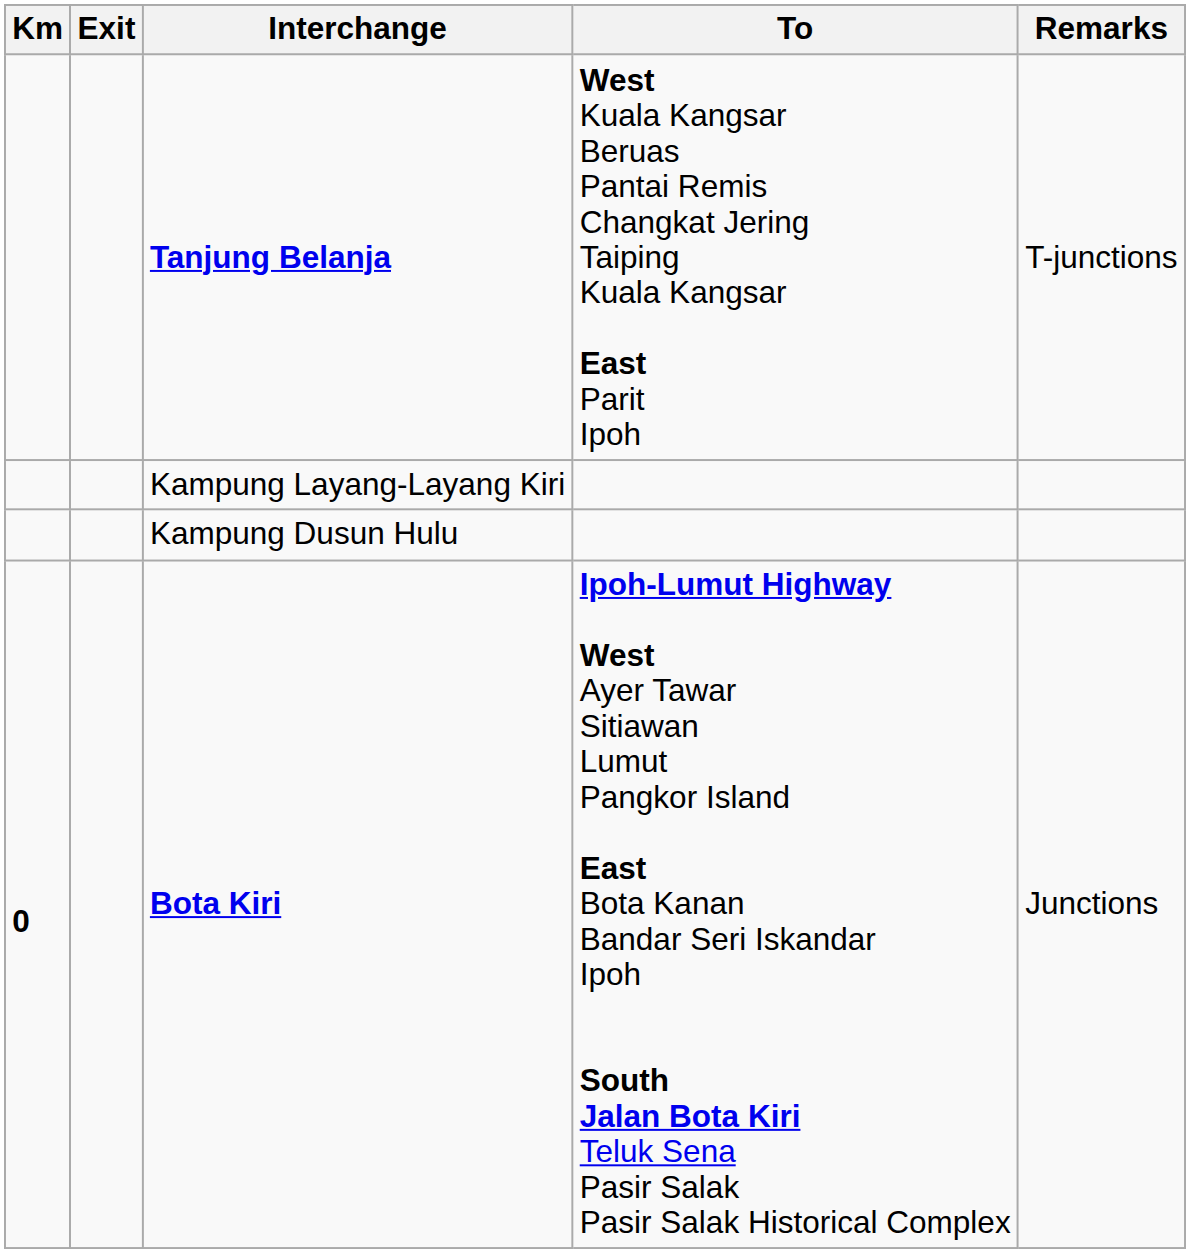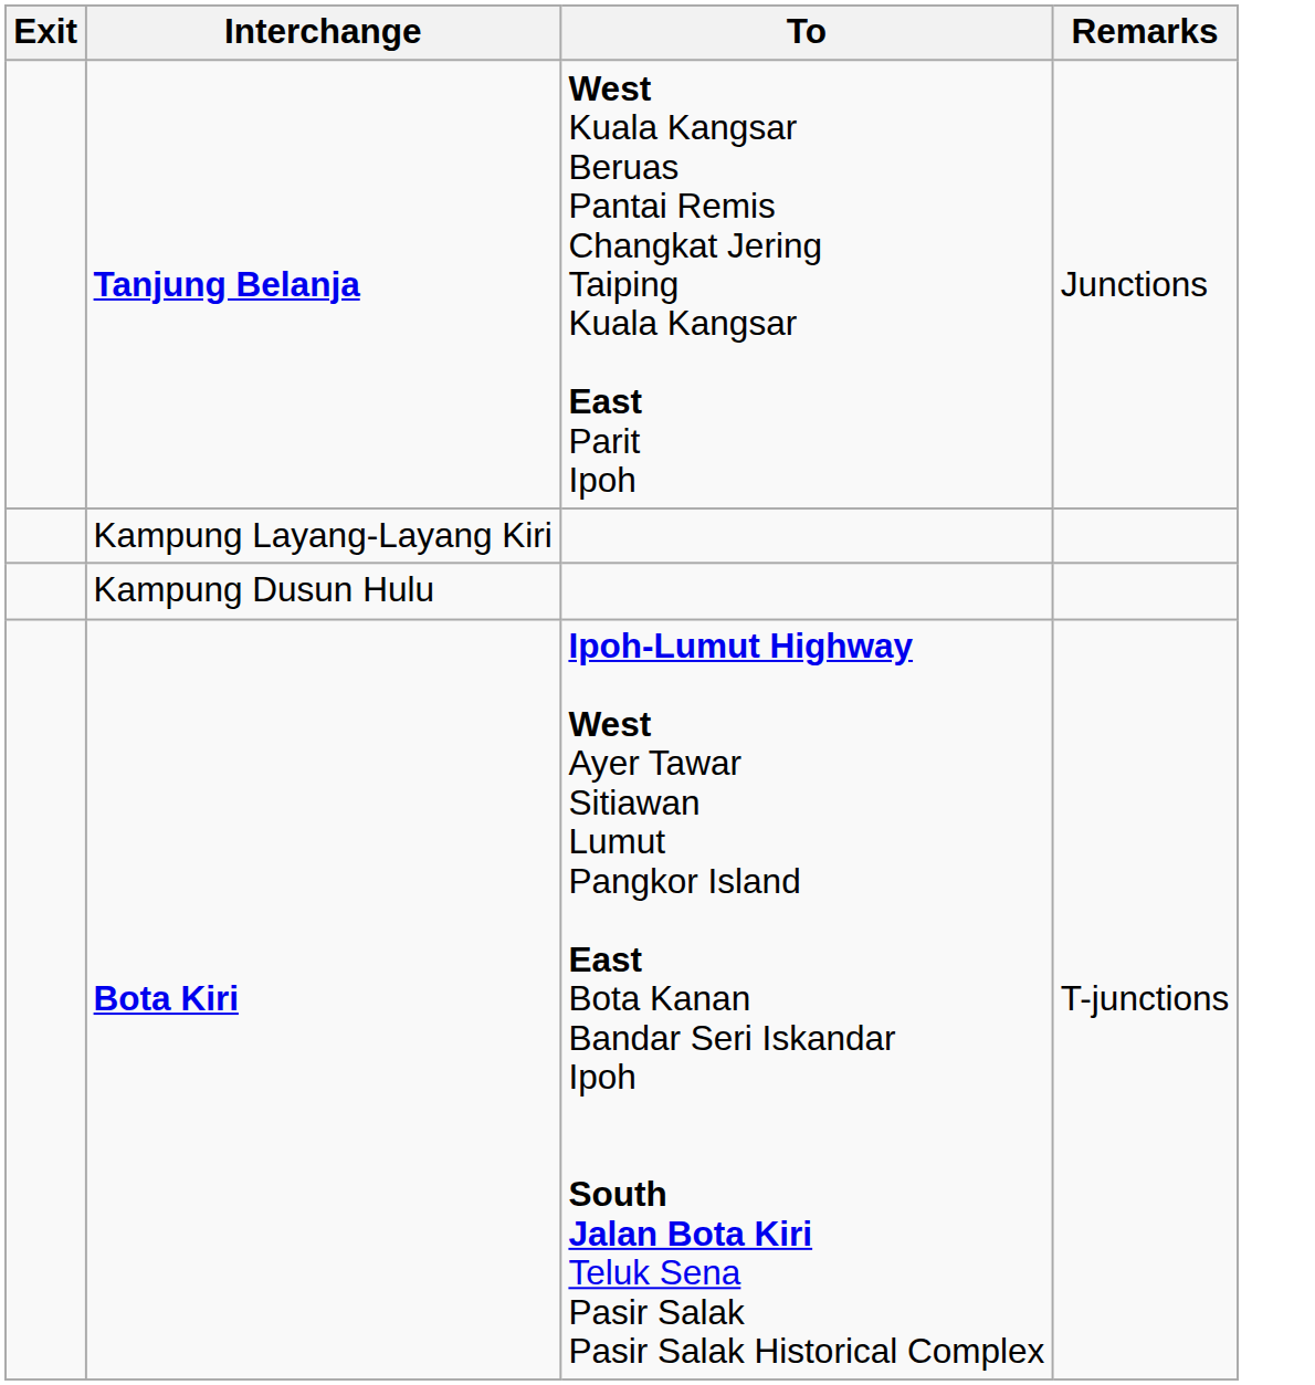 <table class="wikitable">
 <tr>
-<th>Km</th>
 <th>Exit</th>
 <th>Interchange</th>
 <th>To</th>
 <th>Remarks</th>
 </tr>
 <tr>
 <td></td>
-<td></td>
 <td><strong><a href='#'>Tanjung Belanja</a></strong></td>
 <td><strong>West</strong><br> Kuala Kangsar<br> Beruas<br> Pantai Remis<br> Changkat Jering<br> Taiping<br> Kuala Kangsar<br><br><strong>East</strong><br> Parit<br> Ipoh</td>
-<td>T-junctions</td>
+<td>Junctions</td>
 </tr>
 <tr>
-<td></td>
 <td></td>
 <td>Kampung Layang-Layang Kiri</td>
 <td></td>
 <td></td>
 </tr>
 <tr>
 <td></td>
-<td></td>
 <td>Kampung Dusun Hulu</td>
 <td></td>
 <td></td>
 </tr>
 <tr>
-<td><br><strong>0</strong></td>
 <td></td>
 <td><strong><a href='#'>Bota Kiri</a></strong></td>
 <td> <strong><a href='#'>Ipoh-Lumut Highway</a></strong><br><br><strong>West</strong><br> Ayer Tawar<br> Sitiawan<br> Lumut<br> Pangkor Island<br><br><strong>East</strong><br> Bota Kanan<br> Bandar Seri Iskandar<br> Ipoh<br><br><br><strong>South</strong><br> <strong><a href='#'>Jalan Bota Kiri</a></strong><br> <a href='#'>Teluk Sena</a><br> Pasir Salak<br> Pasir Salak Historical Complex</td>
-<td>Junctions</td>
+<td>T-junctions</td>
 </tr>
 </table>
